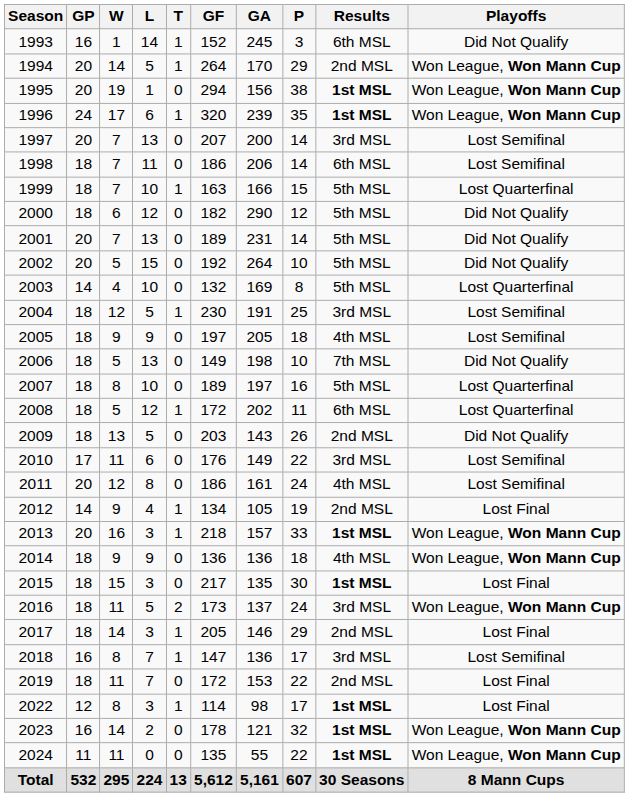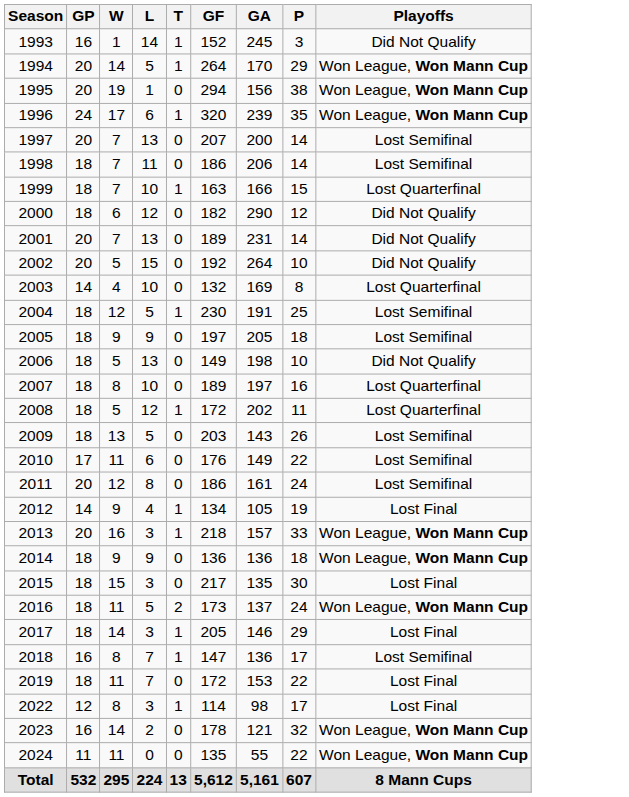 <table class="wikitable" style="text-align:center">
 <tr>
 <th>Season</th>
 <th>GP</th>
 <th>W</th>
 <th>L</th>
 <th>T</th>
 <th>GF</th>
 <th>GA</th>
 <th>P</th>
-<th>Results</th>
 <th>Playoffs</th>
 </tr>
 <tr>
 <td>1993</td>
 <td>16</td>
 <td>1</td>
 <td>14</td>
 <td>1</td>
 <td>152</td>
 <td>245</td>
 <td>3</td>
-<td>6th MSL</td>
 <td>Did Not Qualify</td>
 </tr>
 <tr>
 <td>1994</td>
 <td>20</td>
 <td>14</td>
 <td>5</td>
 <td>1</td>
 <td>264</td>
 <td>170</td>
 <td>29</td>
-<td>2nd MSL</td>
 <td>Won League, <strong>Won Mann Cup</strong></td>
 </tr>
 <tr>
 <td>1995</td>
 <td>20</td>
 <td>19</td>
 <td>1</td>
 <td>0</td>
 <td>294</td>
 <td>156</td>
 <td>38</td>
-<td><strong>1st MSL</strong></td>
 <td>Won League, <strong>Won Mann Cup</strong></td>
 </tr>
 <tr>
 <td>1996</td>
 <td>24</td>
 <td>17</td>
 <td>6</td>
 <td>1</td>
 <td>320</td>
 <td>239</td>
 <td>35</td>
-<td><strong>1st MSL</strong></td>
 <td>Won League, <strong>Won Mann Cup</strong></td>
 </tr>
 <tr>
 <td>1997</td>
 <td>20</td>
 <td>7</td>
 <td>13</td>
 <td>0</td>
 <td>207</td>
 <td>200</td>
 <td>14</td>
-<td>3rd MSL</td>
 <td>Lost Semifinal</td>
 </tr>
 <tr>
 <td>1998</td>
 <td>18</td>
 <td>7</td>
 <td>11</td>
 <td>0</td>
 <td>186</td>
 <td>206</td>
 <td>14</td>
-<td>6th MSL</td>
 <td>Lost Semifinal</td>
 </tr>
 <tr>
 <td>1999</td>
 <td>18</td>
 <td>7</td>
 <td>10</td>
 <td>1</td>
 <td>163</td>
 <td>166</td>
 <td>15</td>
-<td>5th MSL</td>
 <td>Lost Quarterfinal</td>
 </tr>
 <tr>
 <td>2000</td>
 <td>18</td>
 <td>6</td>
 <td>12</td>
 <td>0</td>
 <td>182</td>
 <td>290</td>
 <td>12</td>
-<td>5th MSL</td>
 <td>Did Not Qualify</td>
 </tr>
 <tr>
 <td>2001</td>
 <td>20</td>
 <td>7</td>
 <td>13</td>
 <td>0</td>
 <td>189</td>
 <td>231</td>
 <td>14</td>
-<td>5th MSL</td>
 <td>Did Not Qualify</td>
 </tr>
 <tr>
 <td>2002</td>
 <td>20</td>
 <td>5</td>
 <td>15</td>
 <td>0</td>
 <td>192</td>
 <td>264</td>
 <td>10</td>
-<td>5th MSL</td>
 <td>Did Not Qualify</td>
 </tr>
 <tr>
 <td>2003</td>
 <td>14</td>
 <td>4</td>
 <td>10</td>
 <td>0</td>
 <td>132</td>
 <td>169</td>
 <td>8</td>
-<td>5th MSL</td>
 <td>Lost Quarterfinal</td>
 </tr>
 <tr>
 <td>2004</td>
 <td>18</td>
 <td>12</td>
 <td>5</td>
 <td>1</td>
 <td>230</td>
 <td>191</td>
 <td>25</td>
-<td>3rd MSL</td>
 <td>Lost Semifinal</td>
 </tr>
 <tr>
 <td>2005</td>
 <td>18</td>
 <td>9</td>
 <td>9</td>
 <td>0</td>
 <td>197</td>
 <td>205</td>
 <td>18</td>
-<td>4th MSL</td>
 <td>Lost Semifinal</td>
 </tr>
 <tr>
 <td>2006</td>
 <td>18</td>
 <td>5</td>
 <td>13</td>
 <td>0</td>
 <td>149</td>
 <td>198</td>
 <td>10</td>
-<td>7th MSL</td>
 <td>Did Not Qualify</td>
 </tr>
 <tr>
 <td>2007</td>
 <td>18</td>
 <td>8</td>
 <td>10</td>
 <td>0</td>
 <td>189</td>
 <td>197</td>
 <td>16</td>
-<td>5th MSL</td>
 <td>Lost Quarterfinal</td>
 </tr>
 <tr>
 <td>2008</td>
 <td>18</td>
 <td>5</td>
 <td>12</td>
 <td>1</td>
 <td>172</td>
 <td>202</td>
 <td>11</td>
-<td>6th MSL</td>
 <td>Lost Quarterfinal</td>
 </tr>
 <tr>
 <td>2009</td>
 <td>18</td>
 <td>13</td>
 <td>5</td>
 <td>0</td>
 <td>203</td>
 <td>143</td>
 <td>26</td>
-<td>2nd MSL</td>
-<td>Did Not Qualify</td>
+<td>Lost Semifinal</td>
 </tr>
 <tr>
 <td>2010</td>
 <td>17</td>
 <td>11</td>
 <td>6</td>
 <td>0</td>
 <td>176</td>
 <td>149</td>
 <td>22</td>
-<td>3rd MSL</td>
 <td>Lost Semifinal</td>
 </tr>
 <tr>
 <td>2011</td>
 <td>20</td>
 <td>12</td>
 <td>8</td>
 <td>0</td>
 <td>186</td>
 <td>161</td>
 <td>24</td>
-<td>4th MSL</td>
 <td>Lost Semifinal</td>
 </tr>
 <tr>
 <td>2012</td>
 <td>14</td>
 <td>9</td>
 <td>4</td>
 <td>1</td>
 <td>134</td>
 <td>105</td>
 <td>19</td>
-<td>2nd MSL</td>
 <td>Lost Final</td>
 </tr>
 <tr>
 <td>2013</td>
 <td>20</td>
 <td>16</td>
 <td>3</td>
 <td>1</td>
 <td>218</td>
 <td>157</td>
 <td>33</td>
-<td><strong>1st MSL</strong></td>
 <td>Won League, <strong>Won Mann Cup</strong></td>
 </tr>
 <tr>
 <td>2014</td>
 <td>18</td>
 <td>9</td>
 <td>9</td>
 <td>0</td>
 <td>136</td>
 <td>136</td>
 <td>18</td>
-<td>4th MSL</td>
 <td>Won League, <strong>Won Mann Cup</strong></td>
 </tr>
 <tr>
 <td>2015</td>
 <td>18</td>
 <td>15</td>
 <td>3</td>
 <td>0</td>
 <td>217</td>
 <td>135</td>
 <td>30</td>
-<td><strong>1st MSL</strong></td>
 <td>Lost Final</td>
 </tr>
 <tr>
 <td>2016</td>
 <td>18</td>
 <td>11</td>
 <td>5</td>
 <td>2</td>
 <td>173</td>
 <td>137</td>
 <td>24</td>
-<td>3rd MSL</td>
 <td>Won League, <strong>Won Mann Cup</strong></td>
 </tr>
 <tr>
 <td>2017</td>
 <td>18</td>
 <td>14</td>
 <td>3</td>
 <td>1</td>
 <td>205</td>
 <td>146</td>
 <td>29</td>
-<td>2nd MSL</td>
 <td>Lost Final</td>
 </tr>
 <tr>
 <td>2018</td>
 <td>16</td>
 <td>8</td>
 <td>7</td>
 <td>1</td>
 <td>147</td>
 <td>136</td>
 <td>17</td>
-<td>3rd MSL</td>
 <td>Lost Semifinal</td>
 </tr>
 <tr>
 <td>2019</td>
 <td>18</td>
 <td>11</td>
 <td>7</td>
 <td>0</td>
 <td>172</td>
 <td>153</td>
 <td>22</td>
-<td>2nd MSL</td>
 <td>Lost Final</td>
 </tr>
 <tr>
 <td>2022</td>
 <td>12</td>
 <td>8</td>
 <td>3</td>
 <td>1</td>
 <td>114</td>
 <td>98</td>
 <td>17</td>
-<td><strong>1st MSL</strong></td>
 <td>Lost Final</td>
 </tr>
 <tr>
 <td>2023</td>
 <td>16</td>
 <td>14</td>
 <td>2</td>
 <td>0</td>
 <td>178</td>
 <td>121</td>
 <td>32</td>
-<td><strong>1st MSL</strong></td>
 <td>Won League, <strong>Won Mann Cup</strong></td>
 </tr>
 <tr>
 <td>2024</td>
 <td>11</td>
 <td>11</td>
 <td>0</td>
 <td>0</td>
 <td>135</td>
 <td>55</td>
 <td>22</td>
-<td><strong>1st MSL</strong></td>
 <td>Won League, <strong>Won Mann Cup</strong></td>
 </tr>
 <tr bgcolor="#e0e0e0">
 <td><strong>Total</strong></td>
 <td><strong>532</strong></td>
 <td><strong>295</strong></td>
 <td><strong>224</strong></td>
 <td><strong>13</strong></td>
 <td><strong>5,612</strong></td>
 <td><strong>5,161</strong></td>
 <td><strong>607</strong></td>
-<td><strong>30 Seasons</strong></td>
 <td><strong>8 Mann Cups</strong></td>
 </tr>
 </table>
